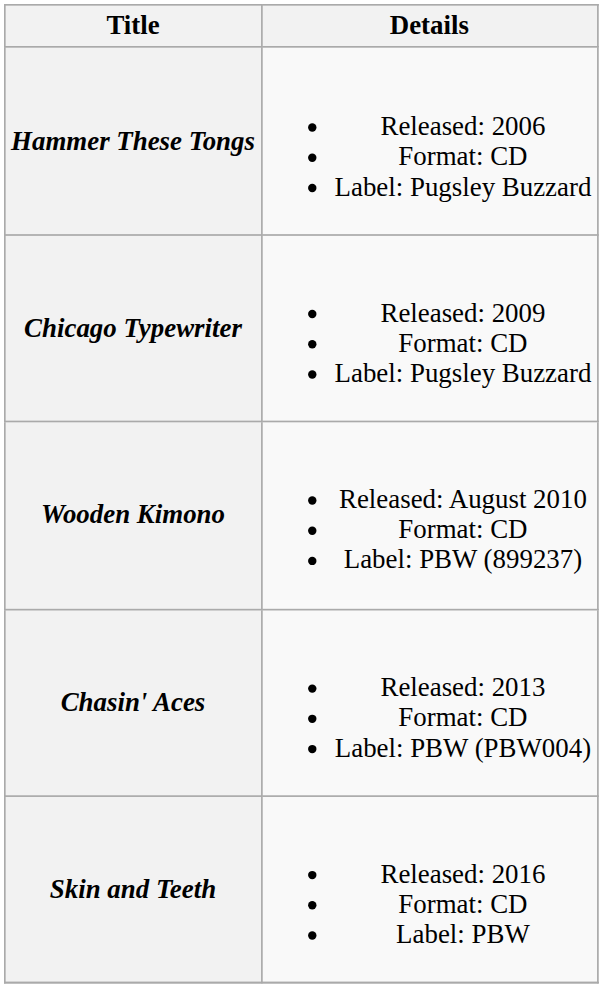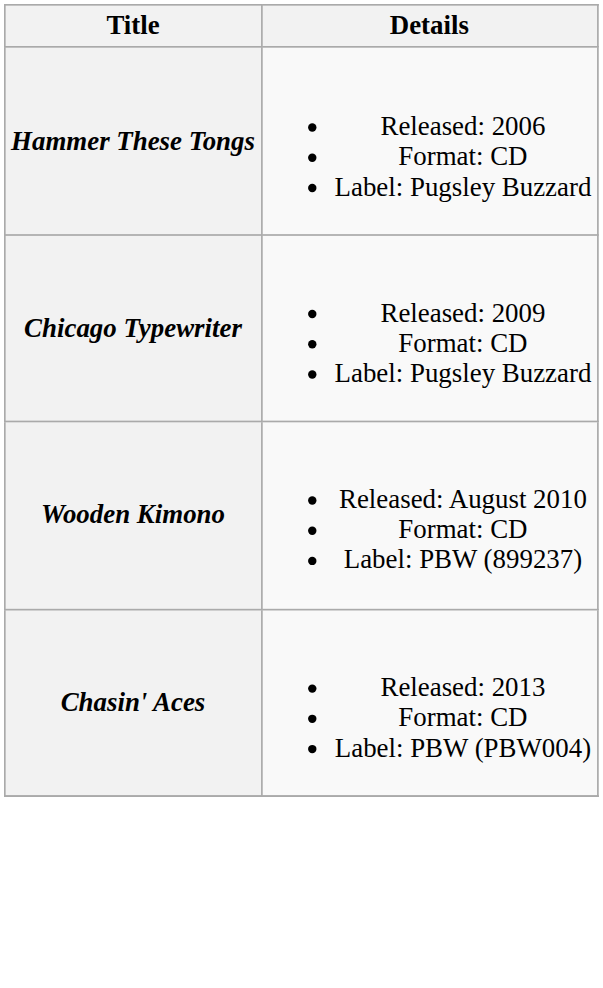 <table class="wikitable plainrowheaders" style="text-align:center;" border="1">
 <tr>
 <th>Title</th>
 <th>Details</th>
 </tr>
 <tr>
 <th scope="row"><em>Hammer These Tongs</em></th>
 <td><br><ul><li>Released: 2006</li><li>Format: CD</li><li>Label: Pugsley Buzzard</li></ul></td>
 </tr>
 <tr>
 <th scope="row"><em>Chicago Typewriter</em></th>
 <td><br><ul><li>Released: 2009</li><li>Format: CD</li><li>Label: Pugsley Buzzard</li></ul></td>
 </tr>
 <tr>
 <th scope="row"><em>Wooden Kimono</em></th>
 <td><br><ul><li>Released: August 2010</li><li>Format: CD</li><li>Label: PBW (899237)</li></ul></td>
 </tr>
 <tr>
 <th scope="row"><em>Chasin' Aces</em></th>
 <td><br><ul><li>Released: 2013</li><li>Format: CD</li><li>Label: PBW (PBW004)</li></ul></td>
 </tr>
 <tr>
-<th scope="row"><em> Skin and Teeth</em></th>
-<td><br><ul><li>Released: 2016</li><li>Format: CD</li><li>Label: PBW</li></ul></td>
-</tr>
-<tr>
 </tr>
 </table>
